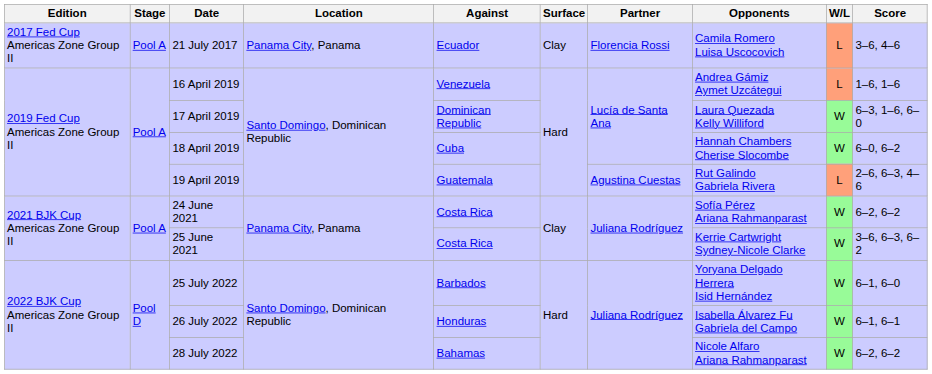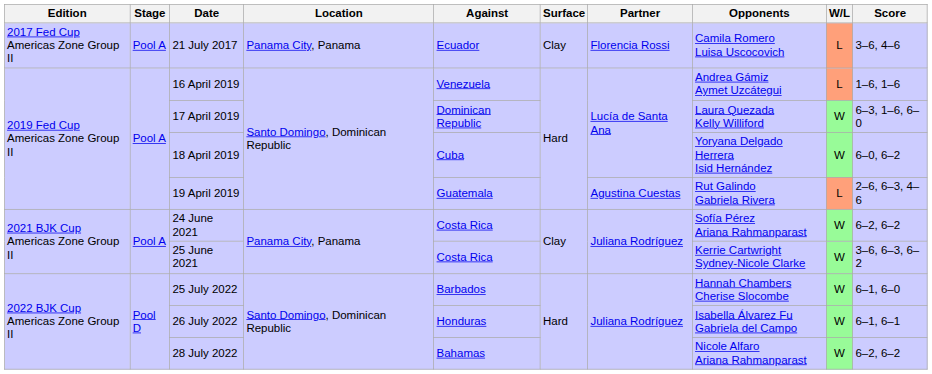 <table class=wikitable style=font-size:97%>
 <tr>
 <th>Edition</th>
 <th>Stage</th>
 <th>Date</th>
 <th>Location</th>
 <th>Against</th>
 <th>Surface</th>
 <th>Partner</th>
 <th>Opponents</th>
 <th>W/L</th>
 <th>Score</th>
 </tr>
 <tr style="background:#CCCCFF;">
 <td><a href='#'>2017 Fed Cup</a> <br> Americas Zone Group II</td>
 <td><a href='#'>Pool A</a></td>
 <td>21 July 2017</td>
 <td><a href='#'>Panama City</a>, Panama</td>
 <td> <a href='#'>Ecuador</a></td>
 <td>Clay</td>
 <td><a href='#'>Florencia Rossi</a></td>
 <td><a href='#'>Camila Romero</a> <br> <a href='#'>Luisa Uscocovich</a></td>
 <td style="text-align:center; background:#ffa07a;">L</td>
 <td>3–6, 4–6</td>
 </tr>
 <tr style="background:#CCCCFF;">
 <td rowspan=4><a href='#'>2019 Fed Cup</a> <br> Americas Zone Group II</td>
 <td rowspan=4><a href='#'>Pool A</a></td>
 <td>16 April 2019</td>
 <td rowspan=4><a href='#'>Santo Domingo</a>, Dominican Republic</td>
 <td> <a href='#'>Venezuela</a></td>
 <td rowspan=4>Hard</td>
 <td rowspan=3><a href='#'>Lucía de Santa Ana</a></td>
 <td><a href='#'>Andrea Gámiz</a> <br> <a href='#'>Aymet Uzcátegui</a></td>
 <td style="text-align:center; background:#ffa07a;">L</td>
 <td>1–6, 1–6</td>
 </tr>
 <tr style="background:#CCCCFF;">
 <td>17 April 2019</td>
 <td> <a href='#'>Dominican Republic</a></td>
 <td><a href='#'>Laura Quezada</a> <br> <a href='#'>Kelly Williford</a></td>
 <td style="text-align:center; background:#98fb98;">W</td>
 <td>6–3, 1–6, 6–0</td>
 </tr>
 <tr style="background:#CCCCFF;">
 <td>18 April 2019</td>
 <td> <a href='#'>Cuba</a></td>
-<td><a href='#'>Hannah Chambers</a> <br> <a href='#'>Cherise Slocombe</a></td>
+<td><a href='#'>Yoryana Delgado Herrera</a> <br> <a href='#'>Isid Hernández</a></td>
 <td style="text-align:center; background:#98fb98;">W</td>
 <td>6–0, 6–2</td>
 </tr>
 <tr style="background:#CCCCFF;">
 <td>19 April 2019</td>
 <td> <a href='#'>Guatemala</a></td>
 <td><a href='#'>Agustina Cuestas</a></td>
 <td><a href='#'>Rut Galindo</a> <br> <a href='#'>Gabriela Rivera</a></td>
 <td style="text-align:center; background:#ffa07a;">L</td>
 <td>2–6, 6–3, 4–6</td>
 </tr>
 <tr style="background:#CCCCFF;">
 <td rowspan=2><a href='#'>2021 BJK Cup</a> <br> Americas Zone Group II</td>
 <td rowspan=2><a href='#'>Pool A</a></td>
 <td>24 June 2021</td>
 <td rowspan=2><a href='#'>Panama City</a>, Panama</td>
 <td> <a href='#'>Costa Rica</a></td>
 <td rowspan=2>Clay</td>
 <td rowspan=2><a href='#'>Juliana Rodríguez</a></td>
 <td><a href='#'>Sofía Pérez</a> <br> <a href='#'>Ariana Rahmanparast</a></td>
 <td style="text-align:center; background:#98fb98;">W</td>
 <td>6–2, 6–2</td>
 </tr>
 <tr style="background:#CCCCFF;">
 <td>25 June 2021</td>
 <td> <a href='#'>Costa Rica</a></td>
 <td><a href='#'>Kerrie Cartwright</a> <br> <a href='#'>Sydney-Nicole Clarke</a></td>
 <td style="text-align:center; background:#98fb98;">W</td>
 <td>3–6, 6–3, 6–2</td>
 </tr>
 <tr style="background:#CCCCFF;">
 <td rowspan=3><a href='#'>2022 BJK Cup</a> <br> Americas Zone Group II</td>
 <td rowspan=3><a href='#'>Pool D</a></td>
 <td>25 July 2022</td>
 <td rowspan=3><a href='#'>Santo Domingo</a>, Dominican Republic</td>
 <td> <a href='#'>Barbados</a></td>
 <td rowspan=3>Hard</td>
 <td rowspan=3><a href='#'>Juliana Rodríguez</a></td>
-<td><a href='#'>Yoryana Delgado Herrera</a> <br> <a href='#'>Isid Hernández</a></td>
+<td><a href='#'>Hannah Chambers</a> <br> <a href='#'>Cherise Slocombe</a></td>
 <td style="text-align:center; background:#98fb98;">W</td>
 <td>6–1, 6–0</td>
 </tr>
 <tr style="background:#CCCCFF;">
 <td>26 July 2022</td>
 <td> <a href='#'>Honduras</a></td>
 <td><a href='#'>Isabella Álvarez Fu</a> <br> <a href='#'>Gabriela del Campo</a></td>
 <td style="text-align:center; background:#98fb98;">W</td>
 <td>6–1, 6–1</td>
 </tr>
 <tr style="background:#CCCCFF;">
 <td>28 July 2022</td>
 <td> <a href='#'>Bahamas</a></td>
 <td><a href='#'>Nicole Alfaro</a> <br> <a href='#'>Ariana Rahmanparast</a></td>
 <td style="text-align:center; background:#98fb98;">W</td>
 <td>6–2, 6–2</td>
 </tr>
 </table>
